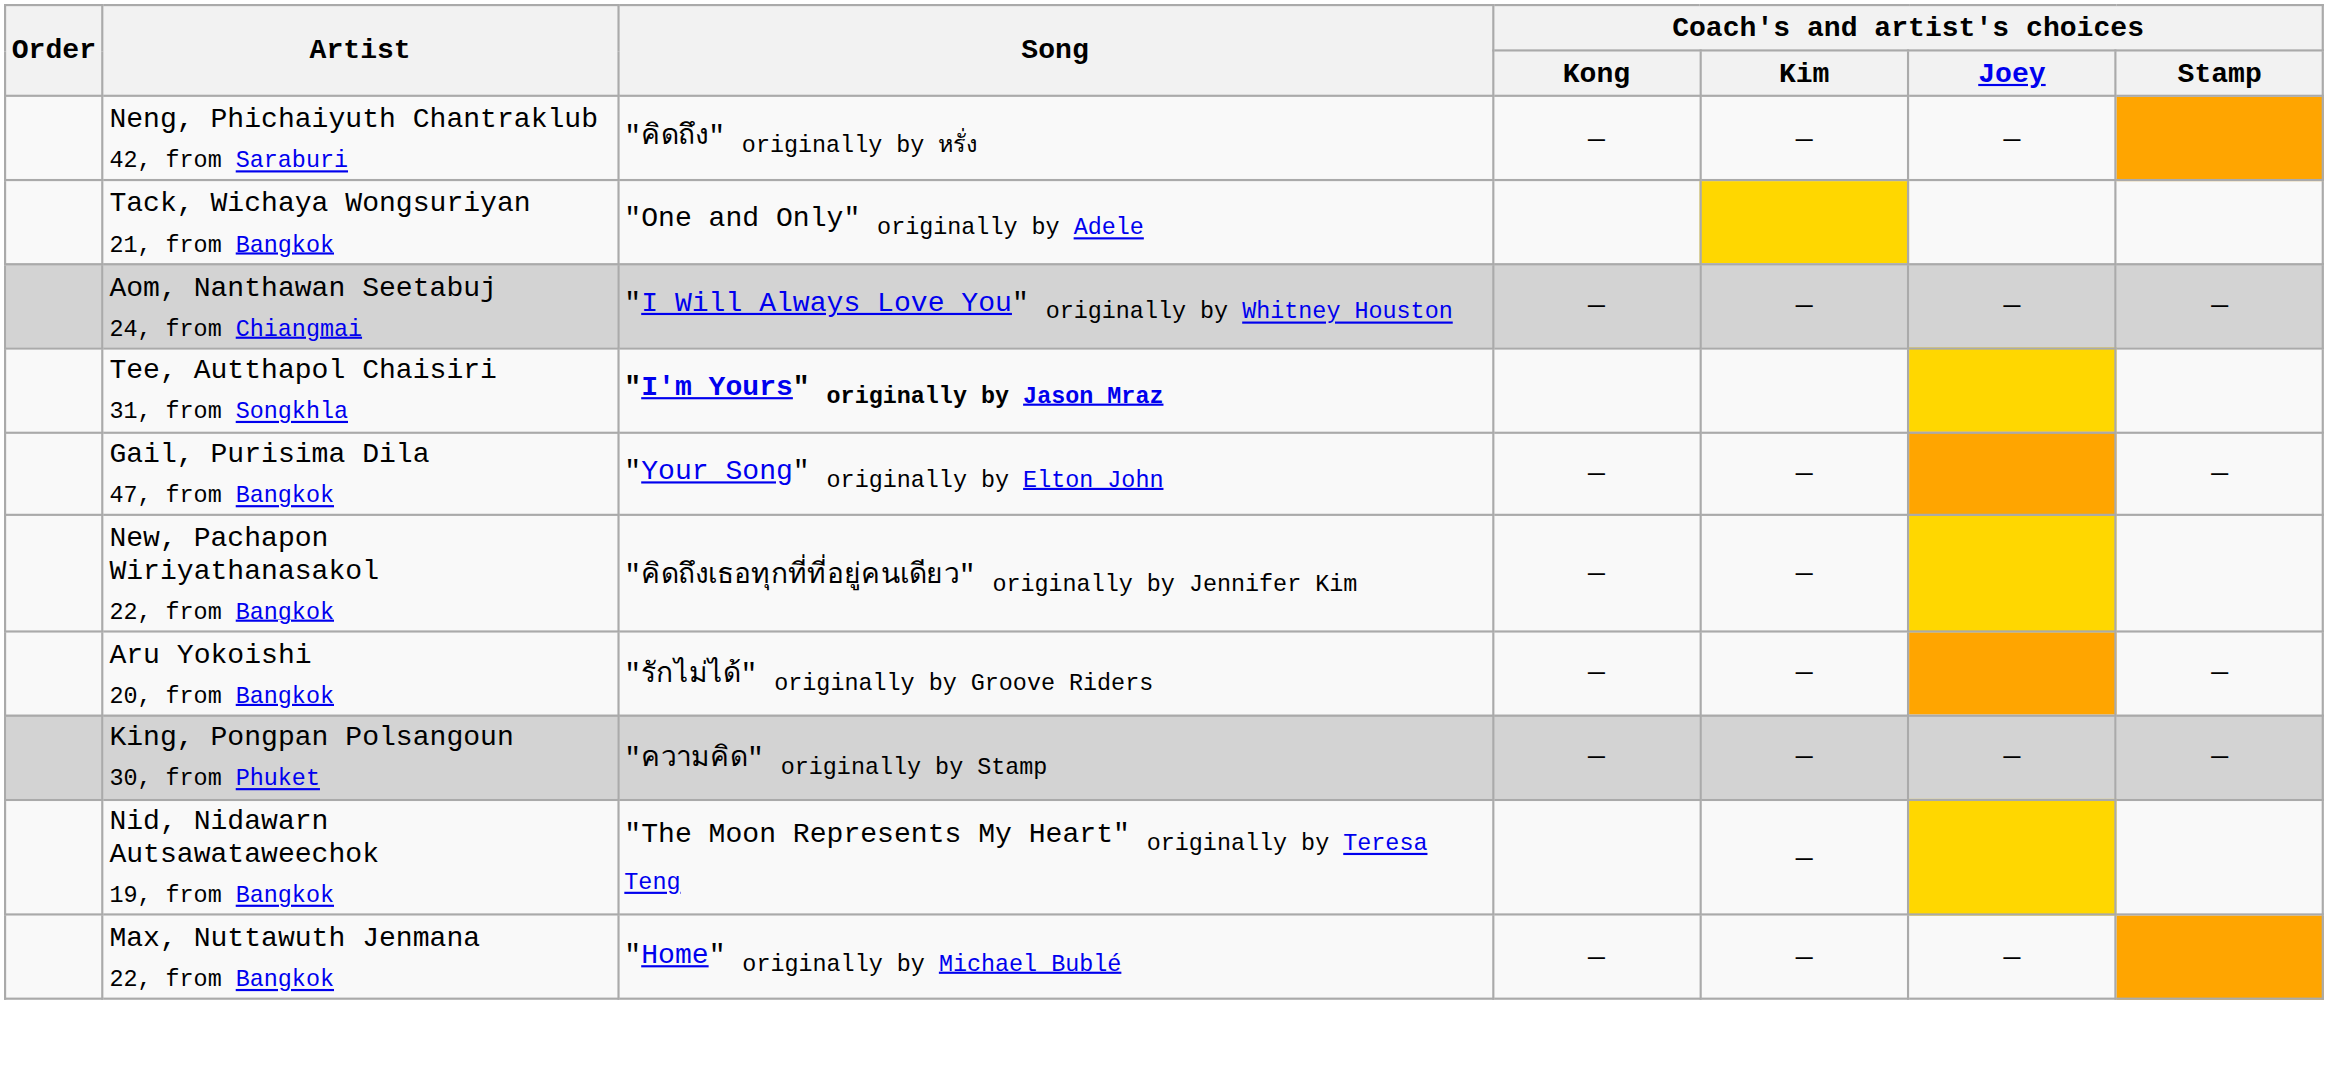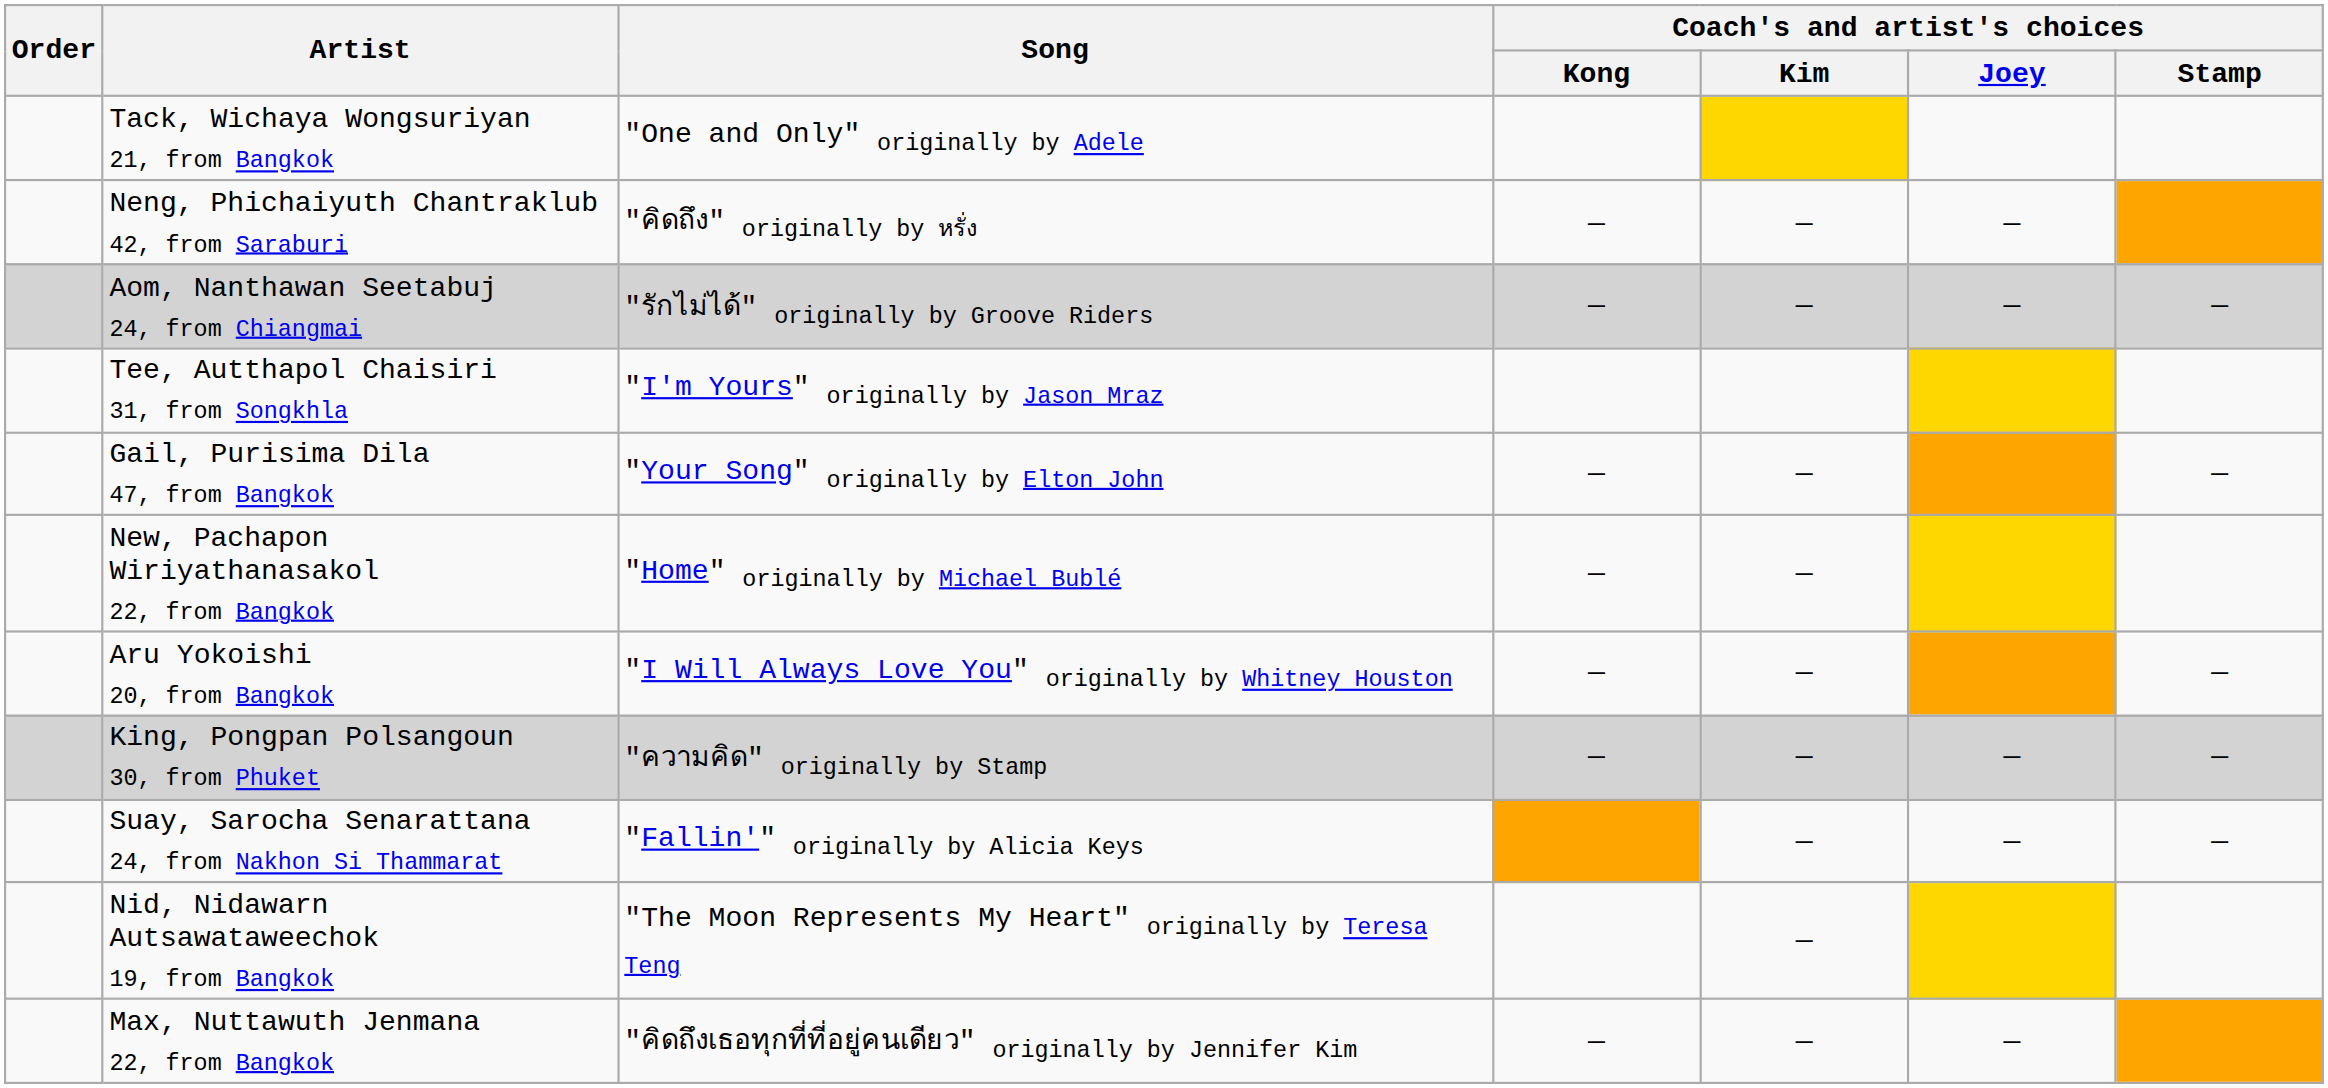 <table class="wikitable" style="width:85%;">
 <tr>
 <th rowspan="2">Order</th>
 <th rowspan="2">Artist</th>
 <th rowspan="2">Song</th>
 <th colspan="4">Coach's and artist's choices</th>
 </tr>
 <tr>
 <th width="90">Kong</th>
 <th width="90">Kim</th>
 <th width="90"><a href='#'>Joey</a></th>
 <th width="90">Stamp</th>
 </tr>
 <tr>
 <td></td>
+<td>Tack, Wichaya Wongsuriyan<br><sub>21, from <a href='#'>Bangkok</a></sub></td>
+<td>"One and Only" <sub>originally by <a href='#'>Adele</a> </sub></td>
+<td style="text-align:center;"></td>
+<td style="background:gold;text-align:center;"></td>
+<td style="text-align:center;"></td>
+<td style="text-align:center;"></td>
+</tr>
+<tr>
+<td></td>
 <td>Neng, Phichaiyuth Chantraklub<br><sub>42, from <a href='#'>Saraburi</a></sub></td>
 <td>"คิดถึง" <sub>originally by หรั่ง </sub></td>
 <td style="text-align:center;">—</td>
 <td style="text-align:center;">—</td>
 <td style="text-align:center;">—</td>
 <td style="background:orange;text-align:center;"></td>
 </tr>
-<tr>
-<td></td>
-<td>Tack, Wichaya Wongsuriyan<br><sub>21, from <a href='#'>Bangkok</a></sub></td>
-<td>"One and Only" <sub>originally by <a href='#'>Adele</a> </sub></td>
-<td style="text-align:center;"></td>
-<td style="background:gold;text-align:center;"></td>
-<td style="text-align:center;"></td>
-<td style="text-align:center;"></td>
-</tr>
 <tr bgcolor=lightgrey>
 <td></td>
 <td>Aom, Nanthawan Seetabuj<br><sub>24, from <a href='#'>Chiangmai</a></sub></td>
-<td>"<a href='#'>I Will Always Love You</a>" <sub>originally by <a href='#'>Whitney Houston</a> </sub></td>
+<td>"รักไม่ได้" <sub>originally by Groove Riders</sub></td>
 <td style="text-align:center;">—</td>
 <td style="text-align:center;">—</td>
 <td style="text-align:center;">—</td>
 <td style="text-align:center;">—</td>
 </tr>
 <tr>
 <td></td>
 <td>Tee, Autthapol Chaisiri<br><sub>31, from <a href='#'>Songkhla</a></sub></td>
-<td><strong>"<a href='#'>I'm Yours</a>" <sub>originally by <a href='#'>Jason Mraz</a> </sub></strong></td>
+<td>"<a href='#'>I'm Yours</a>" <sub>originally by <a href='#'>Jason Mraz</a> </sub></td>
 <td style="text-align:center;"></td>
 <td style="text-align:center;"></td>
 <td style="background:gold;text-align:center;"></td>
 <td style="text-align:center;"></td>
 </tr>
 <tr>
 <td></td>
 <td>Gail, Purisima Dila<br><sub>47, from <a href='#'>Bangkok</a></sub></td>
 <td>"<a href='#'>Your Song</a>" <sub>originally by <a href='#'>Elton John</a> </sub></td>
 <td style="text-align:center;">—</td>
 <td style="text-align:center;">—</td>
 <td style="background:orange;text-align:center;"></td>
 <td style="text-align:center;">—</td>
 </tr>
 <tr>
 <td></td>
 <td>New, Pachapon Wiriyathanasakol<br><sub>22, from <a href='#'>Bangkok</a></sub></td>
-<td>"คิดถึงเธอทุกที่ที่อยู่คนเดียว" <sub>originally by Jennifer Kim </sub></td>
+<td>"<a href='#'>Home</a>" <sub>originally by <a href='#'>Michael Bublé</a> </sub></td>
 <td style="text-align:center;">—</td>
 <td style="text-align:center;">—</td>
 <td style="background:gold;text-align:center;"></td>
 <td style="text-align:center;"></td>
 </tr>
 <tr>
 <td></td>
 <td>Aru Yokoishi<br><sub>20, from <a href='#'>Bangkok</a></sub></td>
-<td>"รักไม่ได้" <sub>originally by Groove Riders</sub></td>
+<td>"<a href='#'>I Will Always Love You</a>" <sub>originally by <a href='#'>Whitney Houston</a> </sub></td>
 <td style="text-align:center;">—</td>
 <td style="text-align:center;">—</td>
 <td style="background:orange;text-align:center;"></td>
 <td style="text-align:center;">—</td>
 </tr>
 <tr bgcolor=lightgrey>
 <td></td>
 <td>King, Pongpan Polsangoun<br><sub>30, from <a href='#'>Phuket</a></sub></td>
 <td>"ความคิด" <sub>originally by Stamp</sub></td>
 <td style="text-align:center;">—</td>
 <td style="text-align:center;">—</td>
 <td style="text-align:center;">—</td>
 <td style="text-align:center;">—</td>
 </tr>
 <tr>
 <td></td>
+<td>Suay, Sarocha Senarattana<br><sub>24, from <a href='#'>Nakhon Si Thammarat</a></sub></td>
+<td>"<a href='#'>Fallin'</a>" <sub>originally by Alicia Keys</sub></td>
+<td style="background:orange;text-align:center;"></td>
+<td style="text-align:center;">—</td>
+<td style="text-align:center;">—</td>
+<td style="text-align:center;">—</td>
+</tr>
+<tr>
+<td></td>
 <td>Nid, Nidawarn Autsawataweechok<br><sub>19, from <a href='#'>Bangkok</a></sub></td>
 <td>"The Moon Represents My Heart" <sub>originally by <a href='#'>Teresa Teng</a> </sub></td>
 <td style="text-align:center;"></td>
 <td style="text-align:center;">—</td>
 <td style="background:gold; text-align:center;"></td>
 <td style="text-align:center;"></td>
 </tr>
 <tr>
 <td></td>
 <td>Max, Nuttawuth Jenmana<br><sub>22, from <a href='#'>Bangkok</a></sub></td>
-<td>"<a href='#'>Home</a>" <sub>originally by <a href='#'>Michael Bublé</a> </sub></td>
+<td>"คิดถึงเธอทุกที่ที่อยู่คนเดียว" <sub>originally by Jennifer Kim </sub></td>
 <td style="text-align:center;">—</td>
 <td style="text-align:center;">—</td>
 <td style="text-align:center;">—</td>
 <td style="background:orange;text-align:center;"></td>
 </tr>
 </table>
